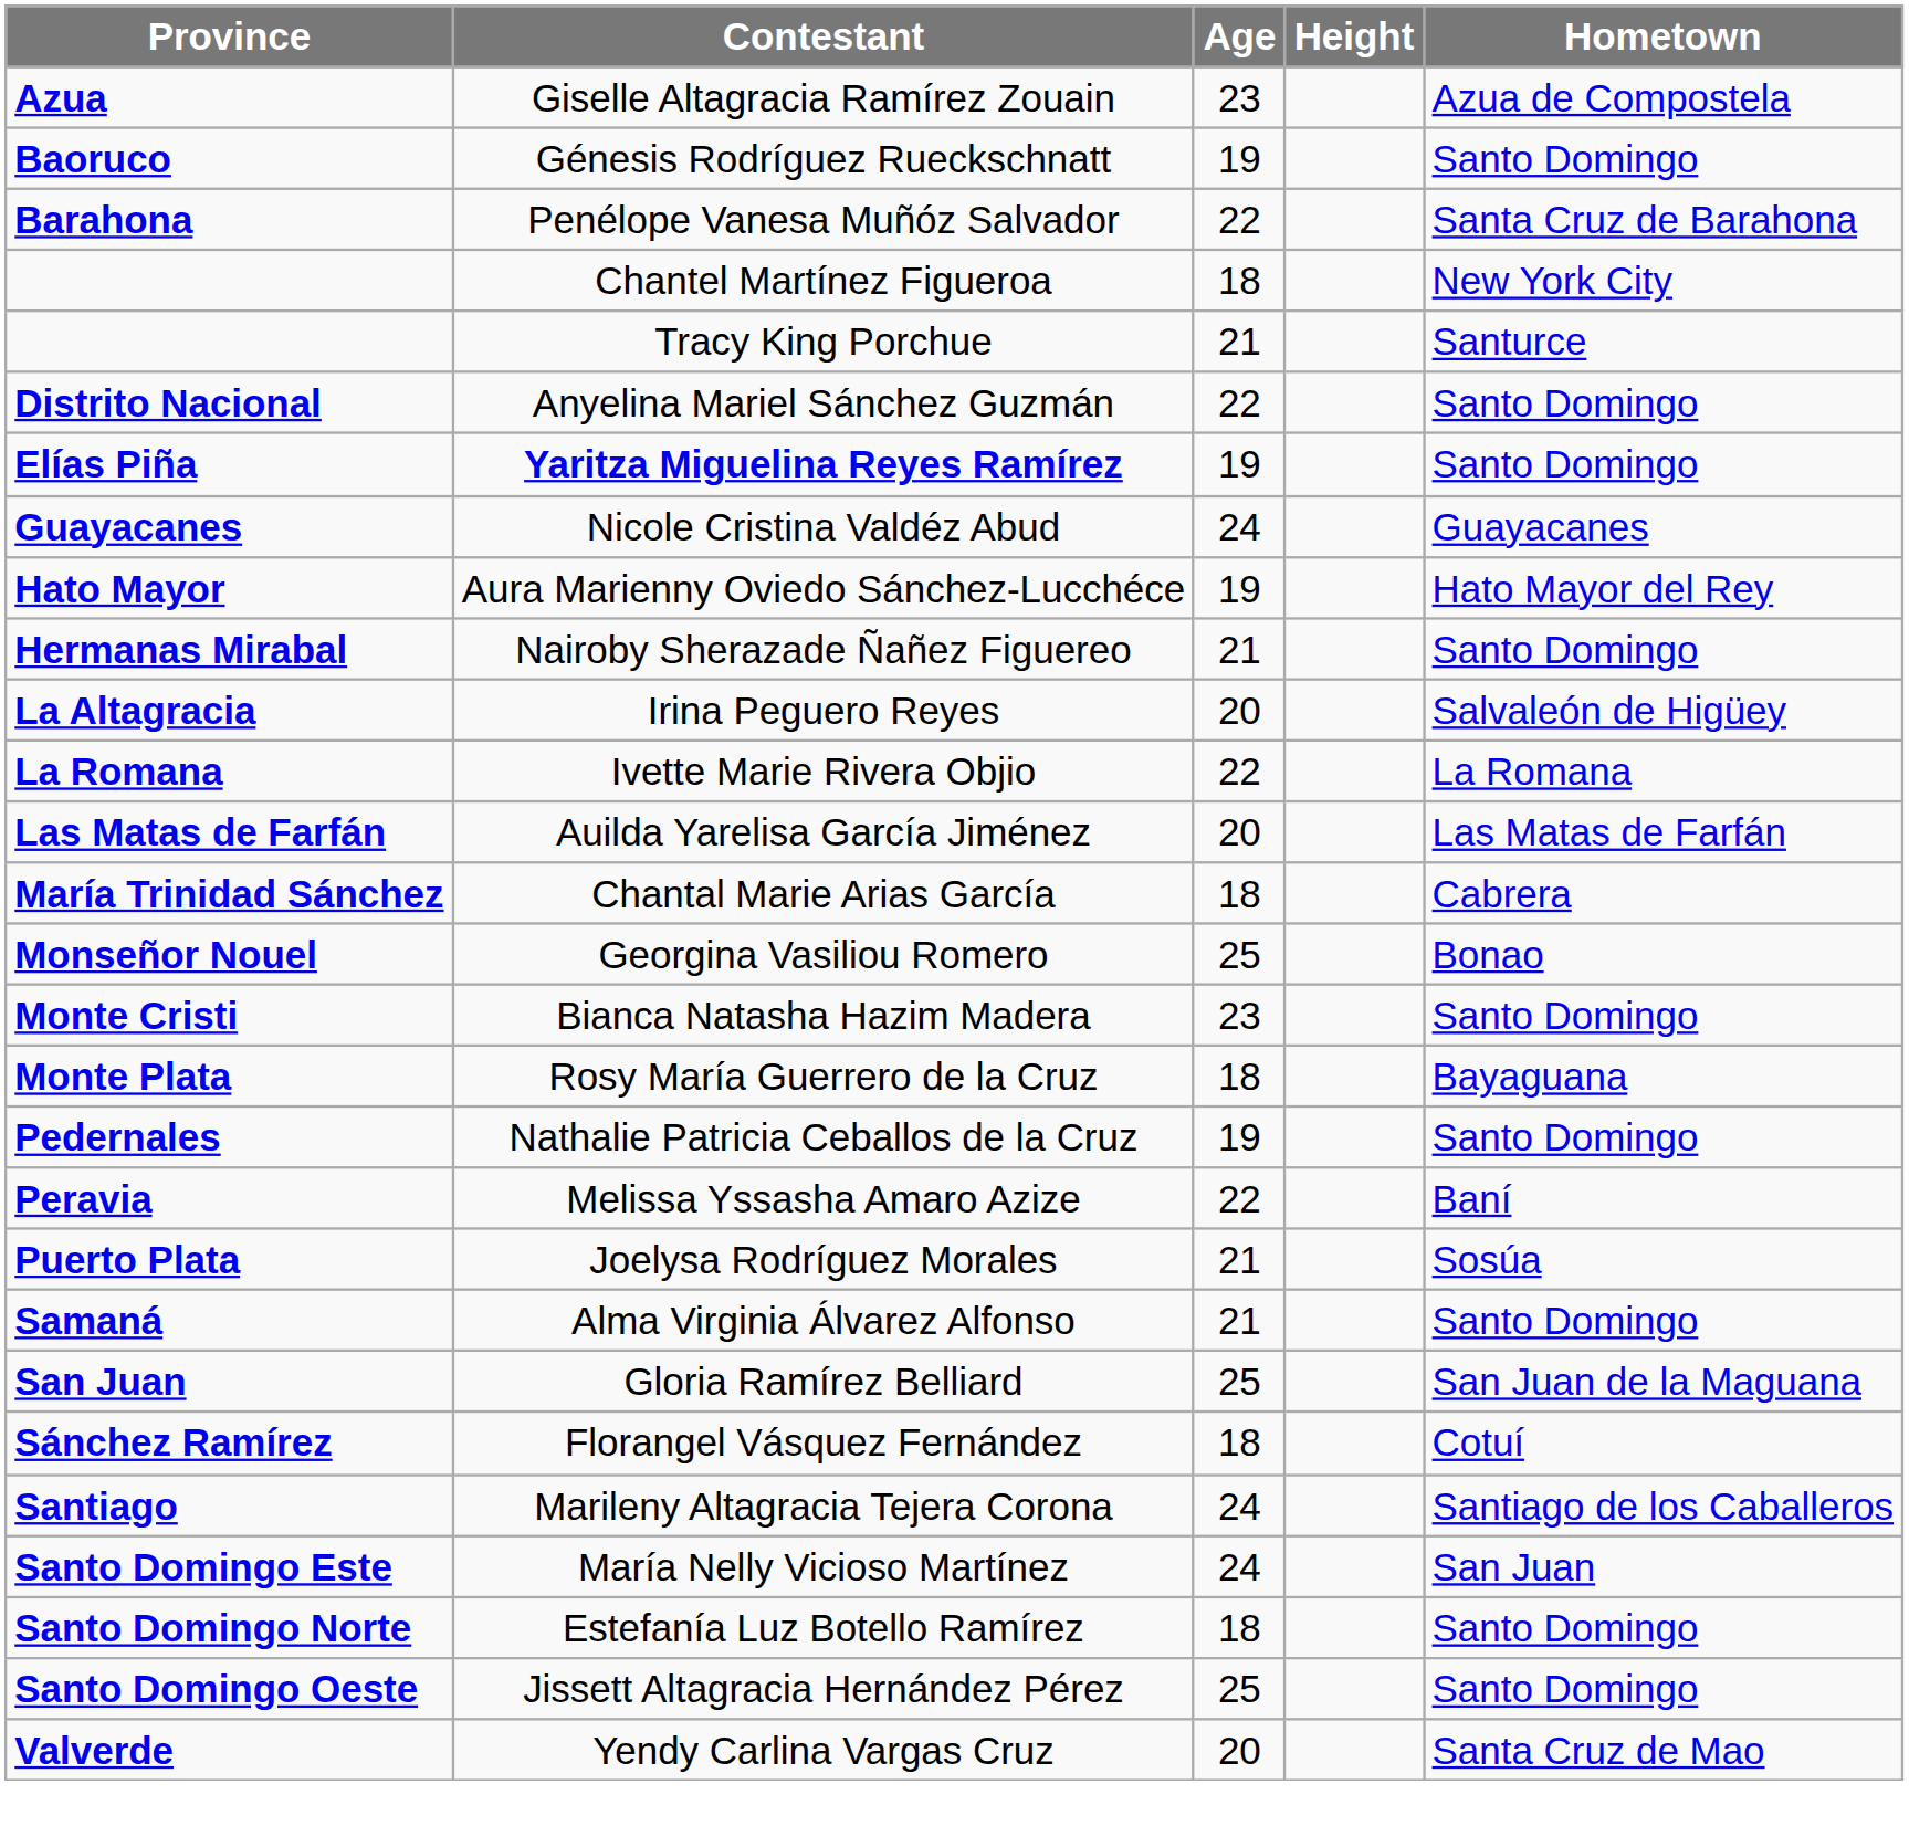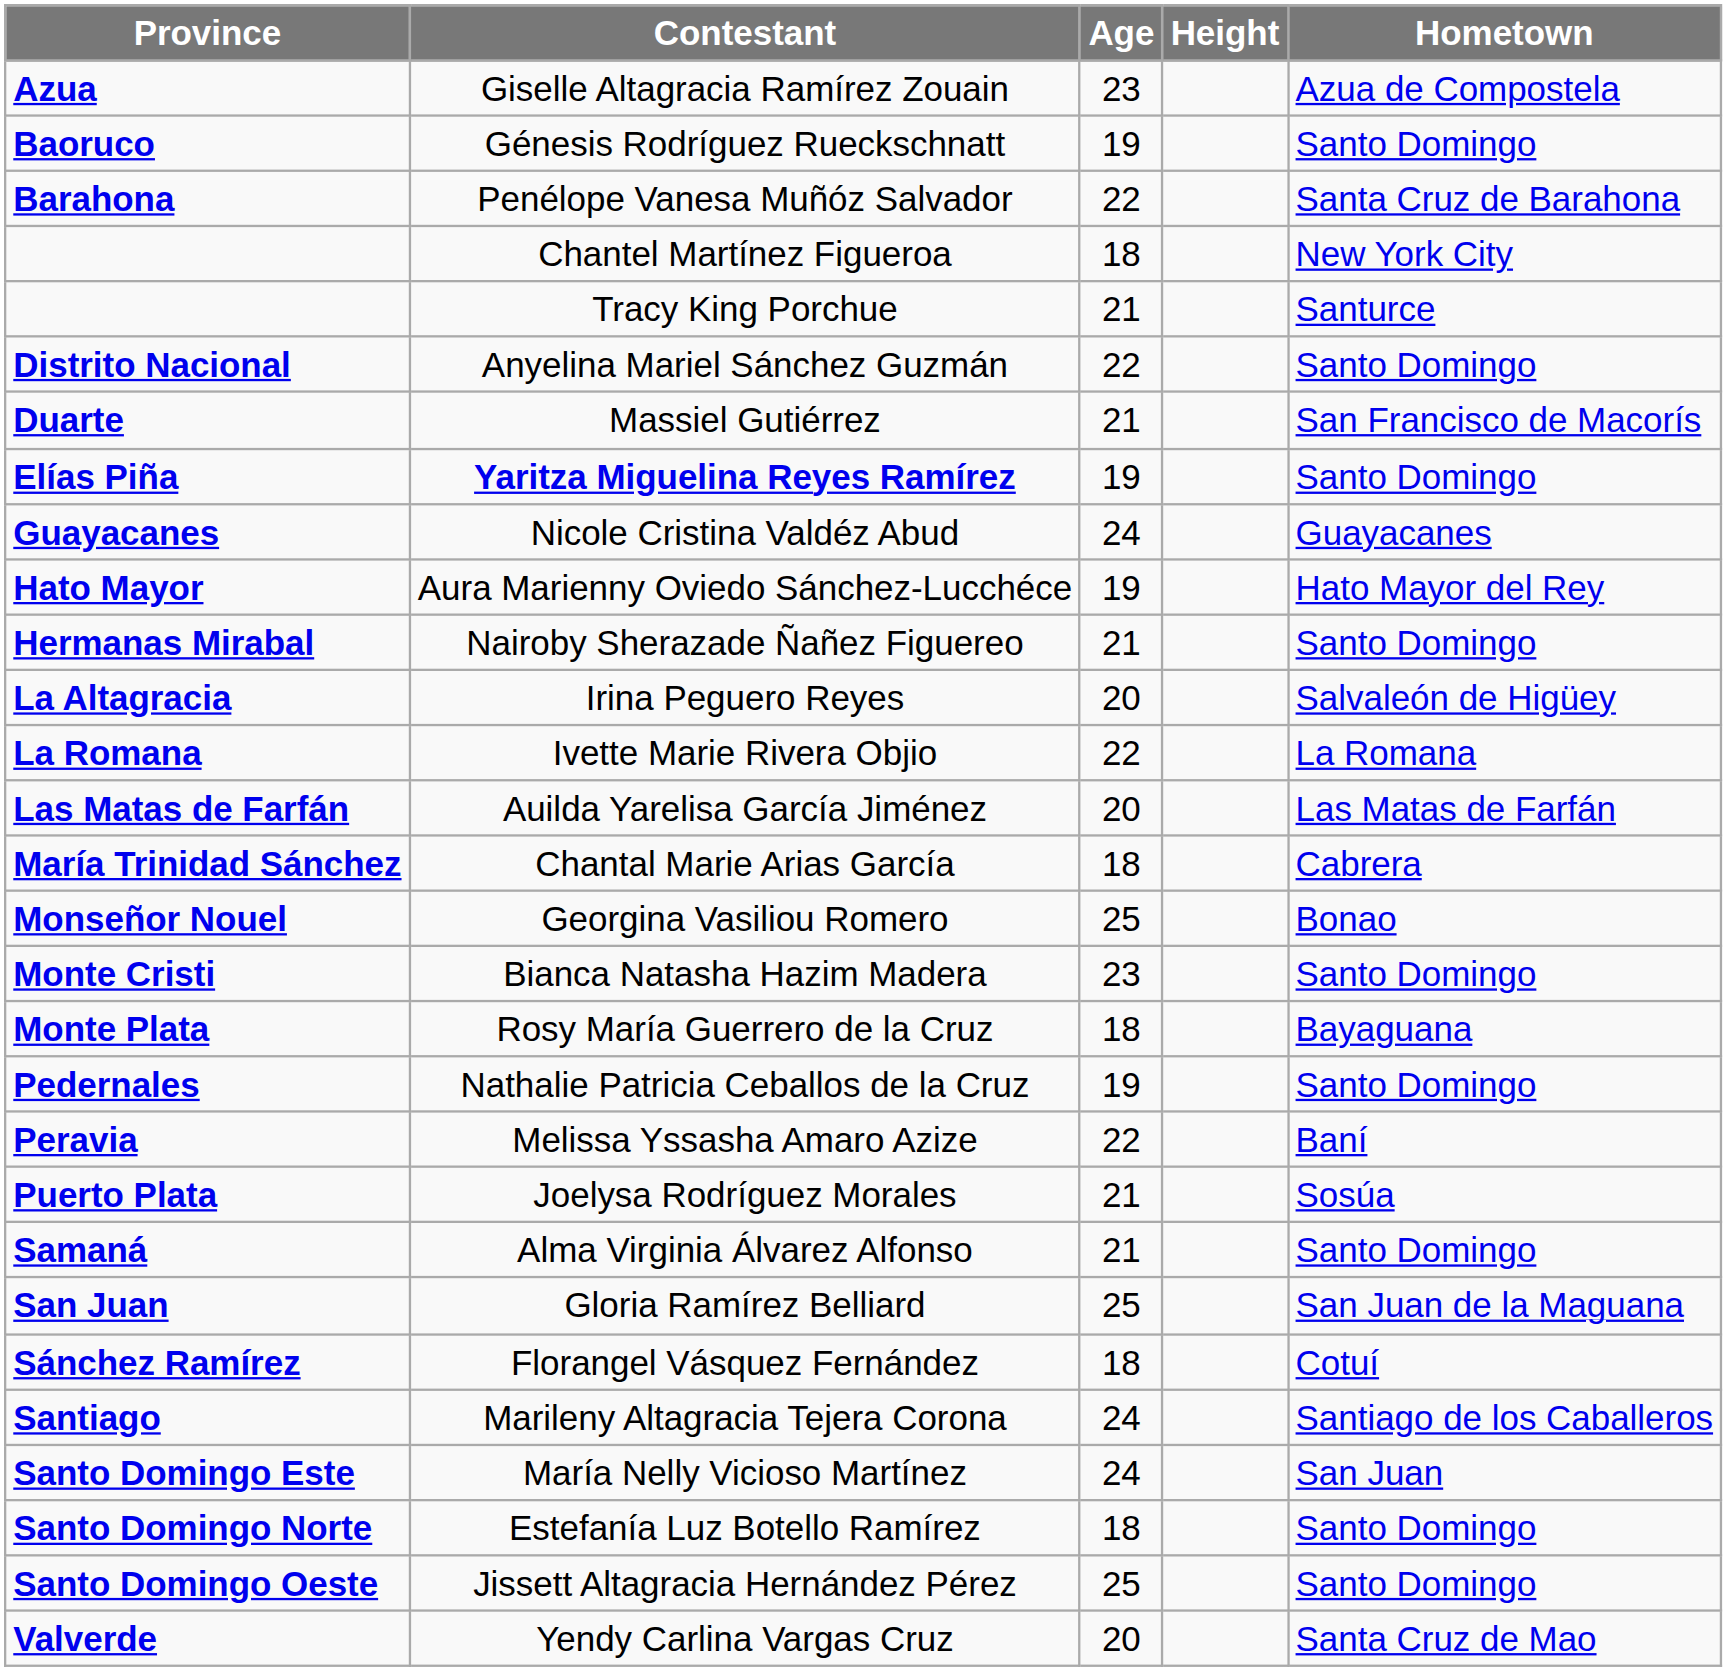 <table class="wikitable sortable" style="font-size: 95%;">
 <tr>
 <th style="background-color:#787878;color:#FFFFFF;">Province</th>
 <th style="background-color:#787878;color:#FFFFFF;">Contestant</th>
 <th style="background-color:#787878;color:#FFFFFF;">Age</th>
 <th style="background-color:#787878;color:#FFFFFF;">Height</th>
 <th style="background-color:#787878;color:#FFFFFF;">Hometown</th>
 </tr>
 <tr>
 <td><strong><a href='#'>Azua</a></strong></td>
 <td style="text-align:center;">Giselle Altagracia Ramírez Zouain</td>
 <td style="text-align:center;">23</td>
 <td style="text-align:center;"></td>
 <td><a href='#'>Azua de Compostela</a></td>
 </tr>
 <tr>
 <td><strong><a href='#'>Baoruco</a></strong></td>
 <td style="text-align:center;">Génesis Rodríguez Rueckschnatt</td>
 <td style="text-align:center;">19</td>
 <td style="text-align:center;"></td>
 <td><a href='#'>Santo Domingo</a></td>
 </tr>
 <tr>
 <td><strong><a href='#'>Barahona</a></strong></td>
 <td style="text-align:center;">Penélope Vanesa Muñóz Salvador</td>
 <td style="text-align:center;">22</td>
 <td style="text-align:center;"></td>
 <td><a href='#'>Santa Cruz de Barahona</a></td>
 </tr>
 <tr>
 <td><strong></strong></td>
 <td style="text-align:center;">Chantel  Martínez Figueroa</td>
 <td style="text-align:center;">18</td>
 <td style="text-align:center;"></td>
 <td><a href='#'>New York City</a></td>
 </tr>
 <tr>
 <td><strong></strong></td>
 <td style="text-align:center;">Tracy King Porchue</td>
 <td style="text-align:center;">21</td>
 <td style="text-align:center;"></td>
 <td><a href='#'>Santurce</a></td>
 </tr>
 <tr>
 <td><strong> <a href='#'>Distrito Nacional</a></strong></td>
 <td style="text-align:center;">Anyelina Mariel Sánchez Guzmán</td>
 <td style="text-align:center;">22</td>
 <td style="text-align:center;"></td>
 <td><a href='#'>Santo Domingo</a></td>
+</tr>
+<tr>
+<td><strong> <a href='#'>Duarte</a></strong></td>
+<td style="text-align:center;">Massiel Gutiérrez</td>
+<td style="text-align:center;">21</td>
+<td style="text-align:center;"></td>
+<td><a href='#'>San Francisco de Macorís</a></td>
 </tr>
 <tr>
 <td><strong> <a href='#'>Elías Piña</a></strong></td>
 <td style="text-align:center;"><strong><a href='#'>Yaritza Miguelina Reyes Ramírez</a></strong></td>
 <td style="text-align:center;">19</td>
 <td style="text-align:center;"></td>
 <td><a href='#'>Santo Domingo</a></td>
 </tr>
 <tr>
 <td><strong><a href='#'>Guayacanes</a></strong></td>
 <td style="text-align:center;">Nicole Cristina Valdéz Abud</td>
 <td style="text-align:center;">24</td>
 <td style="text-align:center;"></td>
 <td><a href='#'>Guayacanes</a></td>
 </tr>
 <tr>
 <td><strong> <a href='#'>Hato Mayor</a></strong></td>
 <td style="text-align:center;">Aura Marienny Oviedo Sánchez-Lucchéce</td>
 <td style="text-align:center;">19</td>
 <td style="text-align:center;"></td>
 <td><a href='#'>Hato Mayor del Rey</a></td>
 </tr>
 <tr>
 <td><strong> <a href='#'>Hermanas Mirabal</a></strong></td>
 <td style="text-align:center;">Nairoby Sherazade Ñañez Figuereo</td>
 <td style="text-align:center;">21</td>
 <td style="text-align:center;"></td>
 <td><a href='#'>Santo Domingo</a></td>
 </tr>
 <tr>
 <td><strong> <a href='#'>La Altagracia</a></strong></td>
 <td style="text-align:center;">Irina Peguero Reyes</td>
 <td style="text-align:center;">20</td>
 <td style="text-align:center;"></td>
 <td><a href='#'>Salvaleón de Higüey</a></td>
 </tr>
 <tr>
 <td><strong> <a href='#'>La Romana</a></strong></td>
 <td style="text-align:center;">Ivette Marie Rivera Objio</td>
 <td style="text-align:center;">22</td>
 <td style="text-align:center;"></td>
 <td><a href='#'>La Romana</a></td>
 </tr>
 <tr>
 <td><strong><a href='#'>Las Matas de Farfán</a></strong></td>
 <td style="text-align:center;">Auilda Yarelisa García Jiménez</td>
 <td style="text-align:center;">20</td>
 <td style="text-align:center;"></td>
 <td><a href='#'>Las Matas de Farfán</a></td>
 </tr>
 <tr>
 <td><strong><a href='#'>María Trinidad Sánchez</a></strong></td>
 <td style="text-align:center;">Chantal Marie Arias García</td>
 <td style="text-align:center;">18</td>
 <td style="text-align:center;"></td>
 <td><a href='#'>Cabrera</a></td>
 </tr>
 <tr>
 <td><strong> <a href='#'>Monseñor Nouel</a></strong></td>
 <td style="text-align:center;">Georgina Vasiliou Romero</td>
 <td style="text-align:center;">25</td>
 <td style="text-align:center;"></td>
 <td><a href='#'>Bonao</a></td>
 </tr>
 <tr>
 <td><strong><a href='#'>Monte Cristi</a></strong></td>
 <td style="text-align:center;">Bianca Natasha Hazim Madera</td>
 <td style="text-align:center;">23</td>
 <td style="text-align:center;"></td>
 <td><a href='#'>Santo Domingo</a></td>
 </tr>
 <tr>
 <td><strong><a href='#'>Monte Plata</a></strong></td>
 <td style="text-align:center;">Rosy María Guerrero de la Cruz</td>
 <td style="text-align:center;">18</td>
 <td style="text-align:center;"></td>
 <td><a href='#'>Bayaguana</a></td>
 </tr>
 <tr>
 <td><strong><a href='#'>Pedernales</a></strong></td>
 <td style="text-align:center;">Nathalie Patricia Ceballos de la Cruz</td>
 <td style="text-align:center;">19</td>
 <td style="text-align:center;"></td>
 <td><a href='#'>Santo Domingo</a></td>
 </tr>
 <tr>
 <td><strong> <a href='#'>Peravia</a></strong></td>
 <td style="text-align:center;">Melissa Yssasha Amaro Azize</td>
 <td style="text-align:center;">22</td>
 <td style="text-align:center;"></td>
 <td><a href='#'>Baní</a></td>
 </tr>
 <tr>
 <td><strong> <a href='#'>Puerto Plata</a></strong></td>
 <td style="text-align:center;">Joelysa Rodríguez Morales</td>
 <td style="text-align:center;">21</td>
 <td style="text-align:center;"></td>
 <td><a href='#'>Sosúa</a></td>
 </tr>
 <tr>
 <td><strong><a href='#'>Samaná</a></strong></td>
 <td style="text-align:center;">Alma Virginia Álvarez Alfonso</td>
 <td style="text-align:center;">21</td>
 <td style="text-align:center;"></td>
 <td><a href='#'>Santo Domingo</a></td>
 </tr>
 <tr>
 <td><strong><a href='#'>San Juan</a></strong></td>
 <td style="text-align:center;">Gloria Ramírez Belliard</td>
 <td style="text-align:center;">25</td>
 <td style="text-align:center;"></td>
 <td><a href='#'>San Juan de la Maguana</a></td>
 </tr>
 <tr>
 <td><strong><a href='#'>Sánchez Ramírez</a></strong></td>
 <td style="text-align:center;">Florangel Vásquez Fernández</td>
 <td style="text-align:center;">18</td>
 <td style="text-align:center;"></td>
 <td><a href='#'>Cotuí</a></td>
 </tr>
 <tr>
 <td><strong><a href='#'>Santiago</a></strong></td>
 <td style="text-align:center;">Marileny Altagracia Tejera Corona</td>
 <td style="text-align:center;">24</td>
 <td style="text-align:center;"></td>
 <td><a href='#'>Santiago de los Caballeros</a></td>
 </tr>
 <tr>
 <td><strong> <a href='#'>Santo Domingo Este</a></strong></td>
 <td style="text-align:center;">María Nelly Vicioso Martínez</td>
 <td style="text-align:center;">24</td>
 <td style="text-align:center;"></td>
 <td><a href='#'>San Juan</a></td>
 </tr>
 <tr>
 <td><strong> <a href='#'>Santo Domingo Norte</a></strong></td>
 <td style="text-align:center;">Estefanía Luz Botello Ramírez</td>
 <td style="text-align:center;">18</td>
 <td style="text-align:center;"></td>
 <td><a href='#'>Santo Domingo</a></td>
 </tr>
 <tr>
 <td><strong> <a href='#'>Santo Domingo Oeste</a></strong></td>
 <td style="text-align:center;">Jissett Altagracia Hernández Pérez</td>
 <td style="text-align:center;">25</td>
 <td style="text-align:center;"></td>
 <td><a href='#'>Santo Domingo</a></td>
 </tr>
 <tr>
 <td><strong><a href='#'>Valverde</a></strong></td>
 <td style="text-align:center;">Yendy Carlina Vargas Cruz</td>
 <td style="text-align:center;">20</td>
 <td style="text-align:center;"></td>
 <td><a href='#'>Santa Cruz de Mao</a></td>
 </tr>
 </table>
